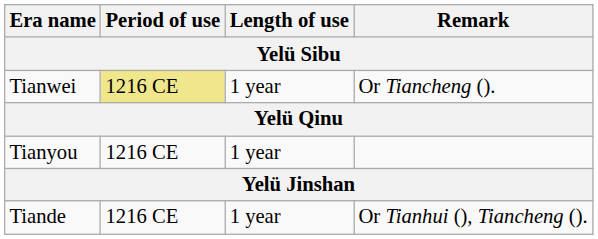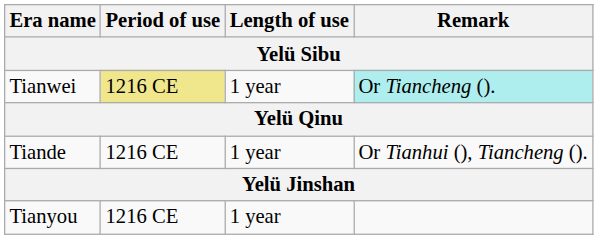 <table class="wikitable">
 <tr>
 <th>Era name</th>
 <th>Period of use</th>
 <th>Length of use</th>
 <th>Remark</th>
 </tr>
 <tr>
 <th colspan="4">Yelü Sibu<br></th>
 </tr>
 <tr>
 <td>Tianwei<br></td>
 <td style="background: khaki;">1216 CE</td>
 <td>1 year</td>
-<td>Or <em>Tiancheng</em> ().</td>
+<td style="background: paleturquoise;">Or <em>Tiancheng</em> ().</td>
 </tr>
 <tr>
 <th colspan="4">Yelü Qinu<br></th>
+</tr>
+<tr>
+<td>Tiande<br></td>
+<td>1216 CE</td>
+<td>1 year</td>
+<td>Or <em>Tianhui</em> (), <em>Tiancheng</em> ().</td>
+</tr>
+<tr>
+<th colspan="4">Yelü Jinshan<br></th>
 </tr>
 <tr>
 <td>Tianyou<br></td>
 <td>1216 CE</td>
 <td>1 year</td>
 <td></td>
 </tr>
-<tr>
-<th colspan="4">Yelü Jinshan<br></th>
-</tr>
-<tr>
-<td>Tiande<br></td>
-<td>1216 CE</td>
-<td>1 year</td>
-<td>Or <em>Tianhui</em> (), <em>Tiancheng</em> ().</td>
-</tr>
 </table>
